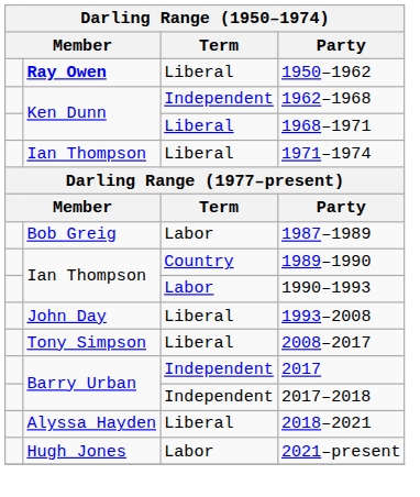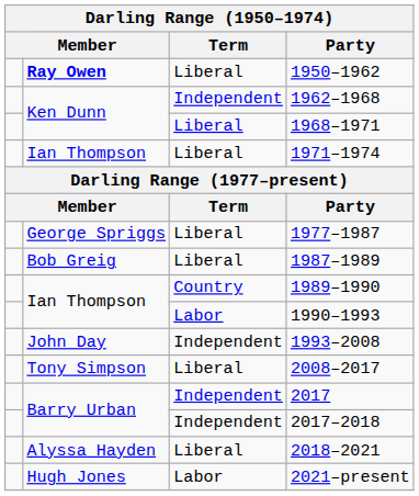 <table class="wikitable">
 <tr>
 <th colspan="4">Darling Range (1950–1974)</th>
 </tr>
 <tr>
 <th colspan="2">Member</th>
 <th>Term</th>
 <th>Party</th>
 </tr>
 <tr>
 <td> </td>
 <td><strong><a href='#'>Ray Owen</a></strong></td>
 <td>Liberal</td>
 <td><a href='#'>1950</a>–1962</td>
 </tr>
 <tr>
 <td> </td>
 <td rowspan="2"><a href='#'>Ken Dunn</a></td>
 <td><a href='#'>Independent</a></td>
 <td><a href='#'>1962</a>–1968</td>
 </tr>
 <tr>
 <td> </td>
 <td><a href='#'>Liberal</a></td>
 <td><a href='#'>1968</a>–1971</td>
 </tr>
 <tr>
 <td> </td>
 <td><a href='#'>Ian Thompson</a></td>
 <td>Liberal</td>
 <td><a href='#'>1971</a>–1974</td>
 </tr>
 <tr>
 <th colspan="4">Darling Range (1977–present)</th>
 </tr>
 <tr>
 <th colspan="2">Member</th>
 <th>Term</th>
 <th>Party</th>
 </tr>
 <tr>
 <td> </td>
+<td><a href='#'>George Spriggs</a></td>
+<td>Liberal</td>
+<td><a href='#'>1977</a>–1987</td>
+</tr>
+<tr>
+<td> </td>
 <td><a href='#'>Bob Greig</a></td>
-<td>Labor</td>
+<td>Liberal</td>
 <td><a href='#'>1987</a>–1989</td>
 </tr>
 <tr>
 <td> </td>
 <td rowspan="2">Ian Thompson</td>
 <td><a href='#'>Country</a></td>
 <td><a href='#'>1989</a>–1990</td>
 </tr>
 <tr>
 <td> </td>
 <td><a href='#'>Labor</a></td>
 <td>1990–1993</td>
 </tr>
 <tr>
 <td> </td>
 <td><a href='#'>John Day</a></td>
-<td>Liberal</td>
+<td>Independent</td>
 <td><a href='#'>1993</a>–2008</td>
 </tr>
 <tr>
 <td> </td>
 <td><a href='#'>Tony Simpson</a></td>
 <td>Liberal</td>
 <td><a href='#'>2008</a>–2017</td>
 </tr>
 <tr>
 <td> </td>
 <td rowspan="2"><a href='#'>Barry Urban</a></td>
 <td><a href='#'>Independent</a></td>
 <td><a href='#'>2017</a></td>
 </tr>
 <tr>
 <td> </td>
 <td>Independent</td>
 <td>2017–2018</td>
 </tr>
 <tr>
 <td> </td>
 <td><a href='#'>Alyssa Hayden</a></td>
 <td>Liberal</td>
 <td><a href='#'>2018</a>–2021</td>
 </tr>
 <tr>
 <td> </td>
 <td><a href='#'>Hugh Jones</a></td>
 <td>Labor</td>
 <td><a href='#'>2021</a>–present</td>
 </tr>
 <tr>
 </tr>
 </table>
